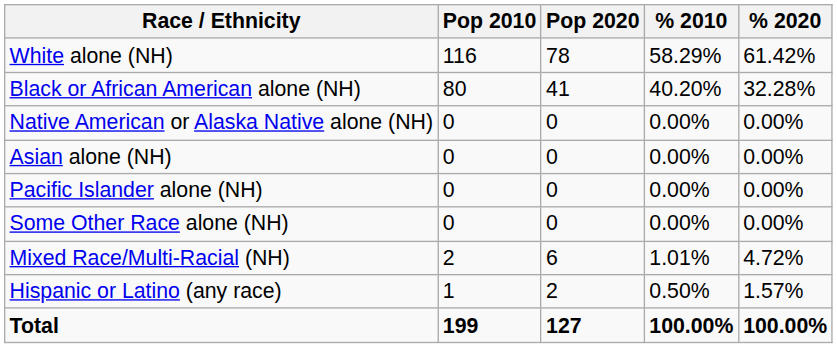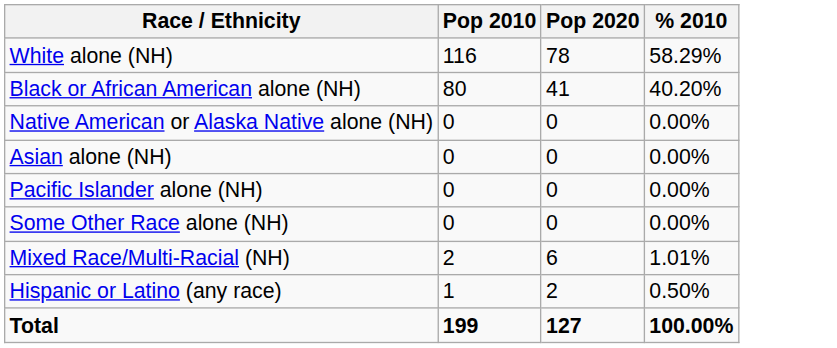 <table class="wikitable">
 <tr>
 <th>Race / Ethnicity</th>
 <th>Pop 2010</th>
 <th>Pop 2020</th>
 <th>% 2010</th>
-<th>% 2020</th>
 </tr>
 <tr>
 <td><a href='#'>White</a> alone (NH)</td>
 <td>116</td>
 <td>78</td>
 <td>58.29%</td>
-<td>61.42%</td>
 </tr>
 <tr>
 <td><a href='#'>Black or African American</a> alone (NH)</td>
 <td>80</td>
 <td>41</td>
 <td>40.20%</td>
-<td>32.28%</td>
 </tr>
 <tr>
 <td><a href='#'>Native American</a> or <a href='#'>Alaska Native</a> alone (NH)</td>
 <td>0</td>
 <td>0</td>
-<td>0.00%</td>
 <td>0.00%</td>
 </tr>
 <tr>
 <td><a href='#'>Asian</a> alone (NH)</td>
 <td>0</td>
 <td>0</td>
 <td>0.00%</td>
-<td>0.00%</td>
 </tr>
 <tr>
 <td><a href='#'>Pacific Islander</a> alone (NH)</td>
 <td>0</td>
 <td>0</td>
-<td>0.00%</td>
 <td>0.00%</td>
 </tr>
 <tr>
 <td><a href='#'>Some Other Race</a> alone (NH)</td>
 <td>0</td>
 <td>0</td>
 <td>0.00%</td>
-<td>0.00%</td>
 </tr>
 <tr>
 <td><a href='#'>Mixed Race/Multi-Racial</a> (NH)</td>
 <td>2</td>
 <td>6</td>
 <td>1.01%</td>
-<td>4.72%</td>
 </tr>
 <tr>
 <td><a href='#'>Hispanic or Latino</a> (any race)</td>
 <td>1</td>
 <td>2</td>
 <td>0.50%</td>
-<td>1.57%</td>
 </tr>
 <tr>
 <td><strong>Total</strong></td>
 <td><strong>199</strong></td>
 <td><strong>127</strong></td>
 <td><strong>100.00%</strong></td>
-<td><strong>100.00%</strong></td>
 </tr>
 </table>
